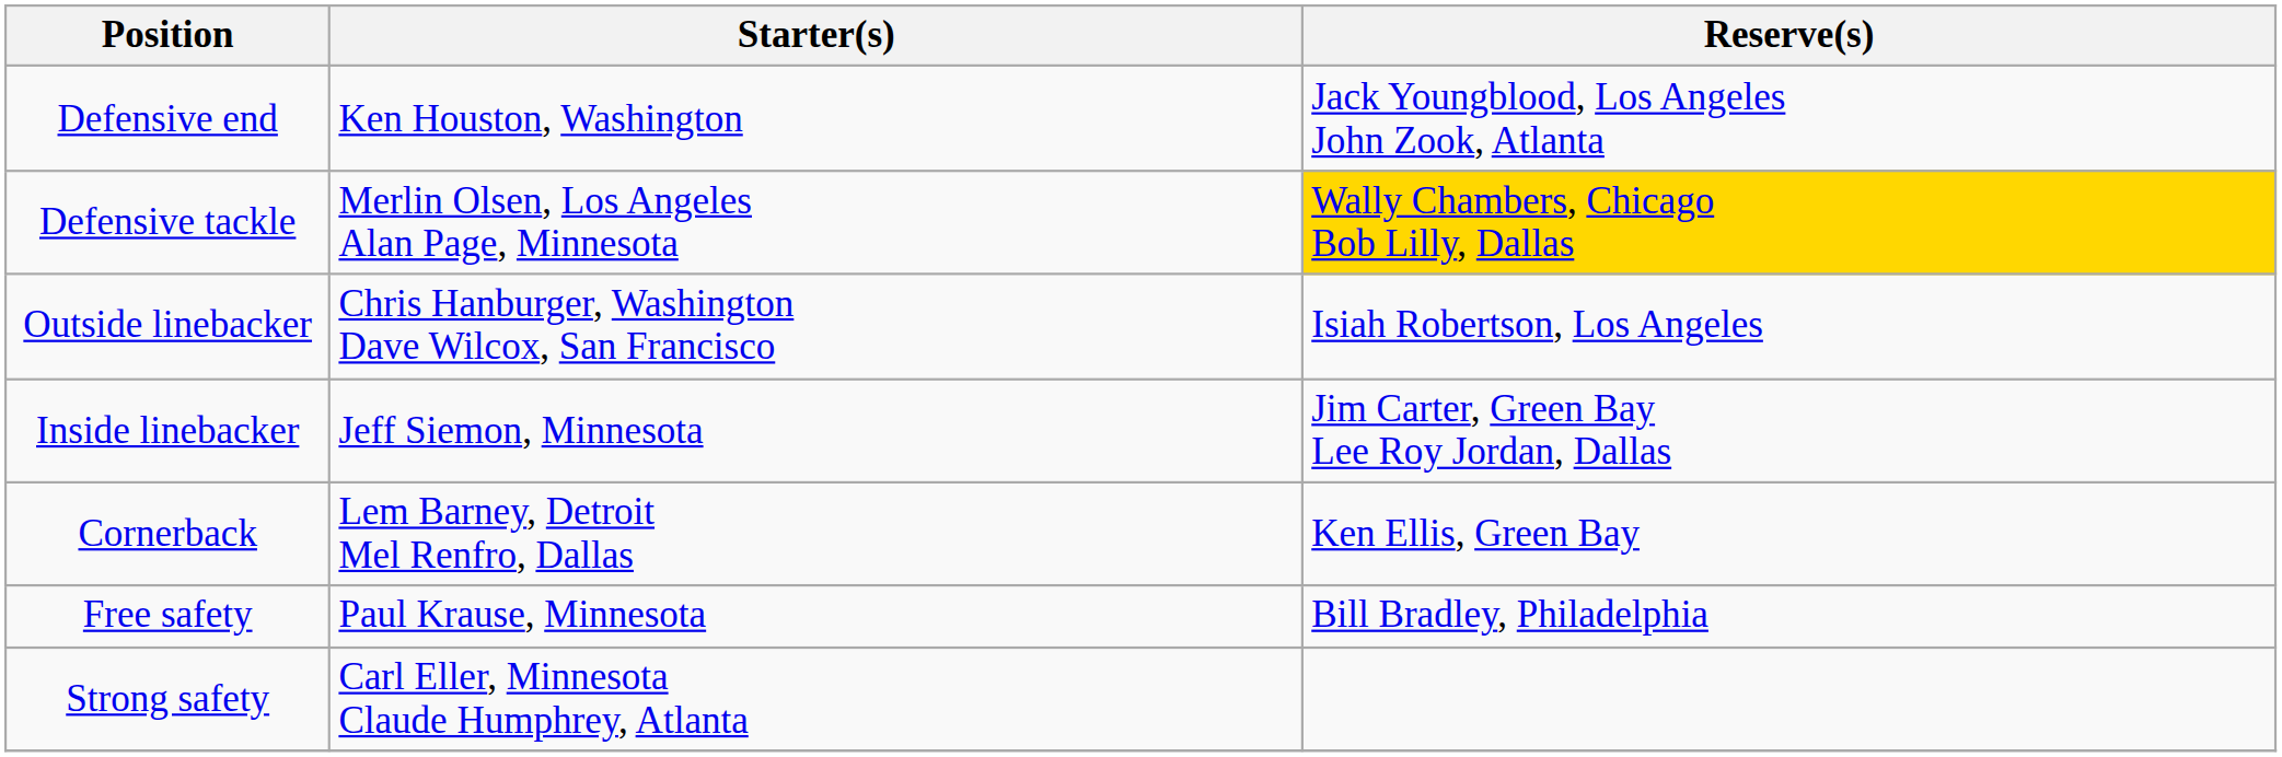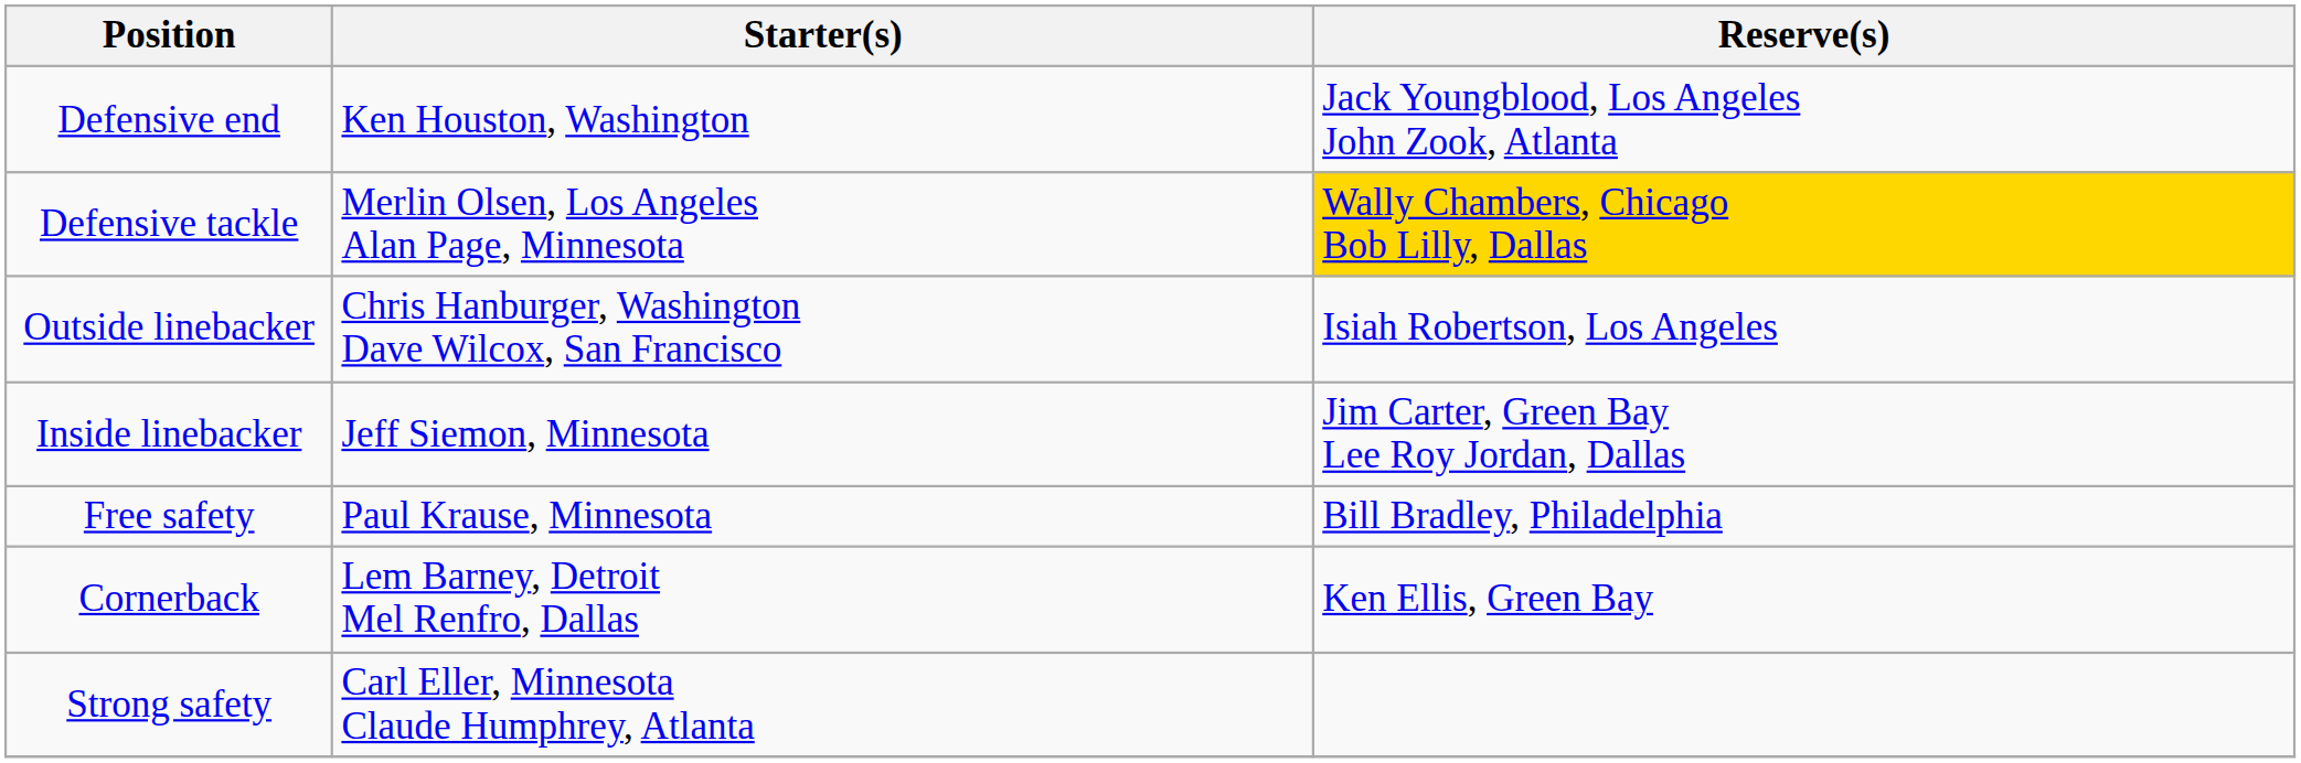 <table class="wikitable" width=75%>
 <tr>
 <th width=10%>Position</th>
 <th width=30%>Starter(s)</th>
 <th width=30%>Reserve(s)</th>
 </tr>
 <tr>
 <td align=center><a href='#'>Defensive end</a></td>
 <td> <a href='#'>Ken Houston</a>, <a href='#'>Washington</a></td>
 <td> <a href='#'>Jack Youngblood</a>, <a href='#'>Los Angeles</a><br> <a href='#'>John Zook</a>, <a href='#'>Atlanta</a></td>
 </tr>
 <tr>
 <td align=center><a href='#'>Defensive tackle</a></td>
 <td> <a href='#'>Merlin Olsen</a>, <a href='#'>Los Angeles</a><br> <a href='#'>Alan Page</a>, <a href='#'>Minnesota</a></td>
 <td style="background: gold;"> <a href='#'>Wally Chambers</a>, <a href='#'>Chicago</a><br> <a href='#'>Bob Lilly</a>, <a href='#'>Dallas</a></td>
 </tr>
 <tr>
 <td align=center><a href='#'>Outside linebacker</a></td>
 <td> <a href='#'>Chris Hanburger</a>, <a href='#'>Washington</a><br> <a href='#'>Dave Wilcox</a>, <a href='#'>San Francisco</a></td>
 <td> <a href='#'>Isiah Robertson</a>, <a href='#'>Los Angeles</a></td>
 </tr>
 <tr>
 <td align=center><a href='#'>Inside linebacker</a></td>
 <td> <a href='#'>Jeff Siemon</a>, <a href='#'>Minnesota</a></td>
 <td> <a href='#'>Jim Carter</a>, <a href='#'>Green Bay</a><br> <a href='#'>Lee Roy Jordan</a>, <a href='#'>Dallas</a></td>
 </tr>
 <tr>
+<td align=center><a href='#'>Free safety</a></td>
+<td> <a href='#'>Paul Krause</a>, <a href='#'>Minnesota</a></td>
+<td> <a href='#'>Bill Bradley</a>, <a href='#'>Philadelphia</a></td>
+</tr>
+<tr>
 <td align=center><a href='#'>Cornerback</a></td>
 <td> <a href='#'>Lem Barney</a>, <a href='#'>Detroit</a><br> <a href='#'>Mel Renfro</a>, <a href='#'>Dallas</a></td>
 <td> <a href='#'>Ken Ellis</a>, <a href='#'>Green Bay</a></td>
-</tr>
-<tr>
-<td align=center><a href='#'>Free safety</a></td>
-<td> <a href='#'>Paul Krause</a>, <a href='#'>Minnesota</a></td>
-<td> <a href='#'>Bill Bradley</a>, <a href='#'>Philadelphia</a></td>
 </tr>
 <tr>
 <td align=center><a href='#'>Strong safety</a></td>
 <td> <a href='#'>Carl Eller</a>, <a href='#'>Minnesota</a><br> <a href='#'>Claude Humphrey</a>, <a href='#'>Atlanta</a></td>
 <td></td>
 </tr>
 <tr>
 </tr>
 </table>
